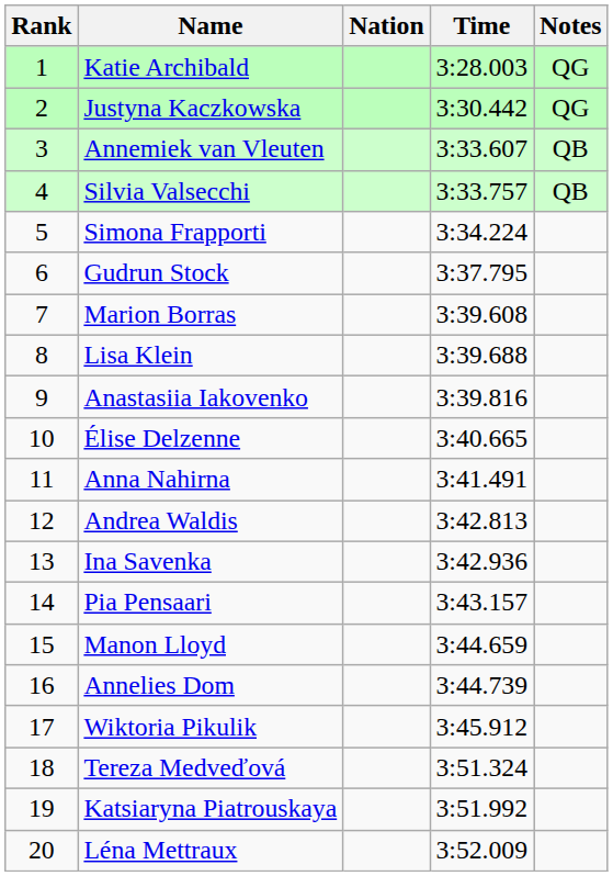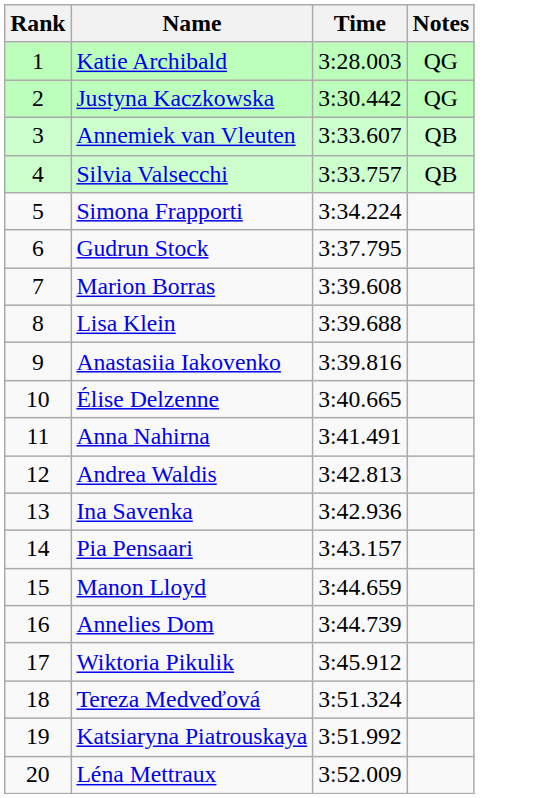 <table class="wikitable sortable" style="text-align:center">
 <tr>
 <th>Rank</th>
 <th>Name</th>
-<th>Nation</th>
 <th>Time</th>
 <th>Notes</th>
 </tr>
 <tr bgcolor=bbffbb>
 <td>1</td>
 <td align=left><a href='#'>Katie Archibald</a></td>
-<td align=left></td>
 <td>3:28.003</td>
 <td>QG</td>
 </tr>
 <tr bgcolor=bbffbb>
 <td>2</td>
 <td align=left><a href='#'>Justyna Kaczkowska</a></td>
-<td align=left></td>
 <td>3:30.442</td>
 <td>QG</td>
 </tr>
 <tr bgcolor=ccffcc>
 <td>3</td>
 <td align=left><a href='#'>Annemiek van Vleuten</a></td>
-<td align=left></td>
 <td>3:33.607</td>
 <td>QB</td>
 </tr>
 <tr bgcolor=ccffcc>
 <td>4</td>
 <td align=left><a href='#'>Silvia Valsecchi</a></td>
-<td align=left></td>
 <td>3:33.757</td>
 <td>QB</td>
 </tr>
 <tr>
 <td>5</td>
 <td align=left><a href='#'>Simona Frapporti</a></td>
-<td align=left></td>
 <td>3:34.224</td>
 <td></td>
 </tr>
 <tr>
 <td>6</td>
 <td align=left><a href='#'>Gudrun Stock</a></td>
-<td align=left></td>
 <td>3:37.795</td>
 <td></td>
 </tr>
 <tr>
 <td>7</td>
 <td align=left><a href='#'>Marion Borras</a></td>
-<td align=left></td>
 <td>3:39.608</td>
 <td></td>
 </tr>
 <tr>
 <td>8</td>
 <td align=left><a href='#'>Lisa Klein</a></td>
-<td align=left></td>
 <td>3:39.688</td>
 <td></td>
 </tr>
 <tr>
 <td>9</td>
 <td align=left><a href='#'>Anastasiia Iakovenko</a></td>
-<td align=left></td>
 <td>3:39.816</td>
 <td></td>
 </tr>
 <tr>
 <td>10</td>
 <td align=left><a href='#'>Élise Delzenne</a></td>
-<td align=left></td>
 <td>3:40.665</td>
 <td></td>
 </tr>
 <tr>
 <td>11</td>
 <td align=left><a href='#'>Anna Nahirna</a></td>
-<td align=left></td>
 <td>3:41.491</td>
 <td></td>
 </tr>
 <tr>
 <td>12</td>
 <td align=left><a href='#'>Andrea Waldis</a></td>
-<td align=left></td>
 <td>3:42.813</td>
 <td></td>
 </tr>
 <tr>
 <td>13</td>
 <td align=left><a href='#'>Ina Savenka</a></td>
-<td align=left></td>
 <td>3:42.936</td>
 <td></td>
 </tr>
 <tr>
 <td>14</td>
 <td align=left><a href='#'>Pia Pensaari</a></td>
-<td align=left></td>
 <td>3:43.157</td>
 <td></td>
 </tr>
 <tr>
 <td>15</td>
 <td align=left><a href='#'>Manon Lloyd</a></td>
-<td align=left></td>
 <td>3:44.659</td>
 <td></td>
 </tr>
 <tr>
 <td>16</td>
 <td align=left><a href='#'>Annelies Dom</a></td>
-<td align=left></td>
 <td>3:44.739</td>
 <td></td>
 </tr>
 <tr>
 <td>17</td>
 <td align=left><a href='#'>Wiktoria Pikulik</a></td>
-<td align=left></td>
 <td>3:45.912</td>
 <td></td>
 </tr>
 <tr>
 <td>18</td>
 <td align=left><a href='#'>Tereza Medveďová</a></td>
-<td align=left></td>
 <td>3:51.324</td>
 <td></td>
 </tr>
 <tr>
 <td>19</td>
 <td align=left><a href='#'>Katsiaryna Piatrouskaya</a></td>
-<td align=left></td>
 <td>3:51.992</td>
 <td></td>
 </tr>
 <tr>
 <td>20</td>
 <td align=left><a href='#'>Léna Mettraux</a></td>
-<td align=left></td>
 <td>3:52.009</td>
 <td></td>
 </tr>
 </table>
